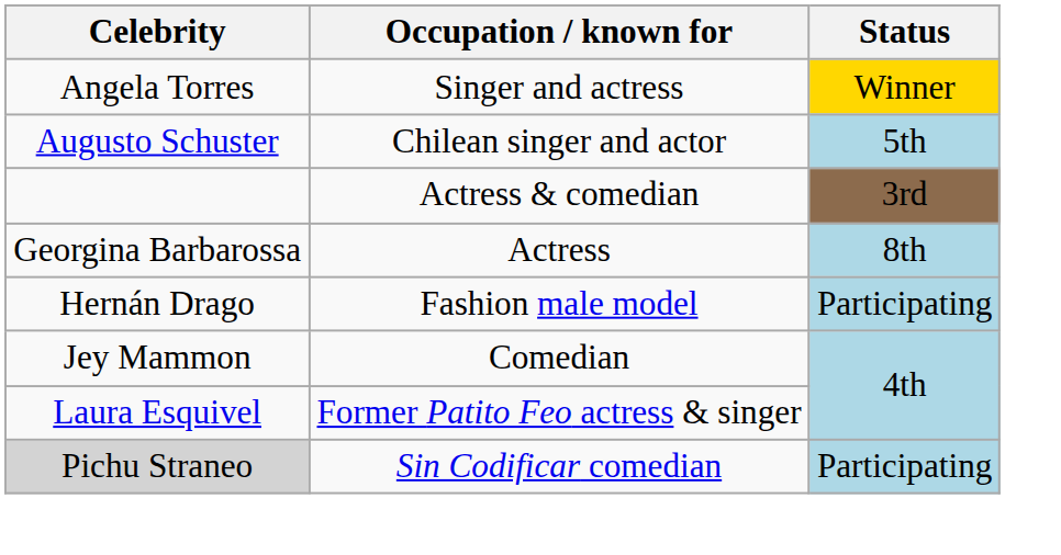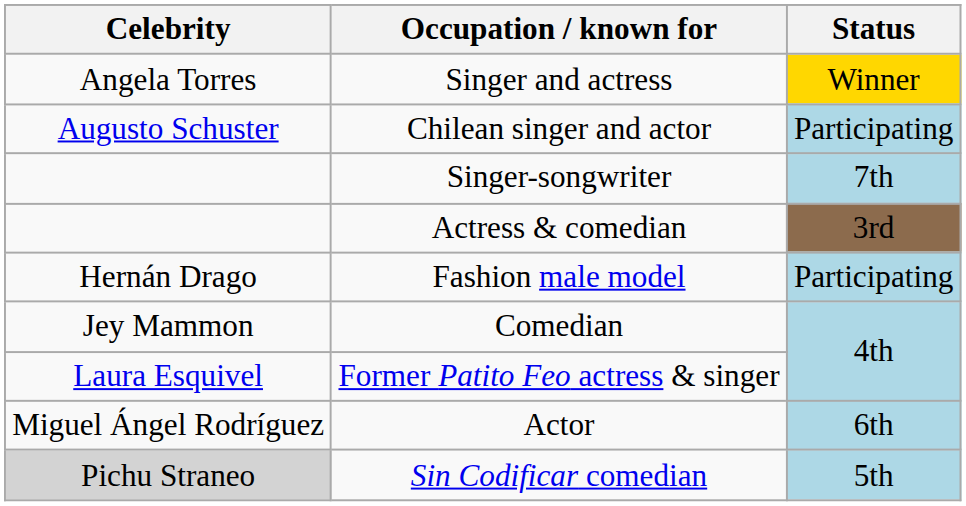 <table class="wikitable sortable" style="text-align:center;">
 <tr>
 <th>Celebrity</th>
 <th>Occupation / known for</th>
 <th>Status</th>
 </tr>
 <tr>
 <td>Angela Torres</td>
 <td>Singer and actress</td>
 <td bgcolor=gold>Winner</td>
 </tr>
 <tr>
 <td><a href='#'>Augusto Schuster</a></td>
 <td>Chilean singer and actor</td>
-<td bgcolor=lightblue>5th</td>
+<td bgcolor=lightblue>Participating</td>
+</tr>
+<tr>
+<td></td>
+<td>Singer-songwriter</td>
+<td bgcolor=lightblue>7th</td>
 </tr>
 <tr>
 <td></td>
 <td>Actress & comedian</td>
 <td bgcolor=8c6b4d>3rd</td>
-</tr>
-<tr>
-<td>Georgina Barbarossa</td>
-<td>Actress</td>
-<td bgcolor=lightblue>8th</td>
 </tr>
 <tr>
 <td>Hernán Drago</td>
 <td>Fashion <a href='#'>male model</a></td>
 <td bgcolor=lightblue>Participating</td>
 </tr>
 <tr>
 <td>Jey Mammon</td>
 <td>Comedian</td>
 <td bgcolor=lightblue rowspan=2>4th</td>
 </tr>
 <tr>
 <td><a href='#'>Laura Esquivel</a></td>
 <td><a href='#'>Former <em>Patito Feo</em> actress</a> & singer</td>
 </tr>
 <tr>
+<td>Miguel Ángel Rodríguez</td>
+<td>Actor</td>
+<td bgcolor=lightblue>6th</td>
+</tr>
+<tr>
 <td style="background: lightgrey;">Pichu Straneo</td>
 <td><a href='#'><em>Sin Codificar</em> comedian</a></td>
-<td bgcolor=lightblue>Participating</td>
+<td bgcolor=lightblue>5th</td>
 </tr>
 </table>
